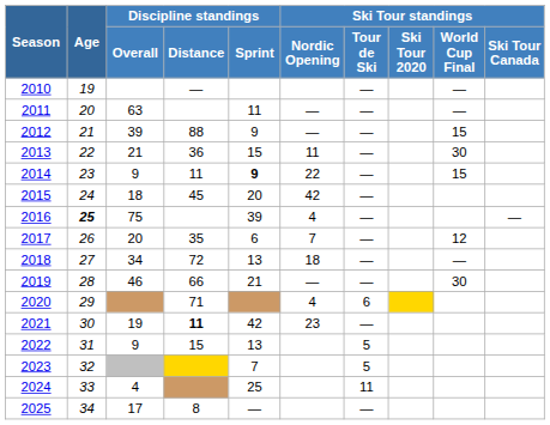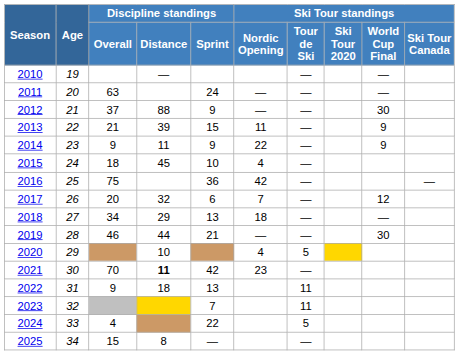 <table class="wikitable" style="font-size:95%; text-align:center; border:grey solid 1px; border-collapse:collapse; background:#ffffff;">
 <tr>
 <th style="background-color:#369; color:white; width:60px;" rowspan="2"> Season </th>
 <th style="background-color:#369; color:white; width:40px;" rowspan="2"> Age </th>
 <th style="background-color:#4180be; color:white;" colspan="3">Discipline standings</th>
 <th style="background-color:#4180be; color:white;" colspan="5">Ski Tour standings</th>
 </tr>
 <tr>
 <th style="background-color:#4180be; color:white; width:75px;">Overall</th>
 <th style="background-color:#4180be; color:white; width:75px;">Distance</th>
 <th style="background-color:#4180be; color:white; width:75px;">Sprint</th>
 <th style="background-color:#4180be; color:white; width:75px;">Nordic<br>Opening</th>
 <th style="background-color:#4180be; color:white; width:75px;">Tour de<br>Ski</th>
 <th style="background-color:#4180be; color:white; width:75px;">Ski Tour<br>2020</th>
 <th style="background-color:#4180be; color:white; width:75px;">World Cup<br>Final</th>
 <th style="background-color:#4180be; color:white; width:75px;">Ski Tour<br>Canada</th>
 </tr>
 <tr>
 <td><a href='#'>2010</a></td>
 <td><em>19</em></td>
 <td></td>
 <td>—</td>
 <td></td>
 <td></td>
 <td>—</td>
 <td></td>
 <td>—</td>
 <td></td>
 </tr>
 <tr>
 <td><a href='#'>2011</a></td>
 <td><em>20</em></td>
 <td>63</td>
 <td></td>
-<td>11</td>
+<td>24</td>
 <td>—</td>
 <td>—</td>
 <td></td>
 <td>—</td>
 <td></td>
 </tr>
 <tr>
 <td><a href='#'>2012</a></td>
 <td><em>21</em></td>
-<td>39</td>
+<td>37</td>
 <td>88</td>
 <td>9</td>
 <td>—</td>
 <td>—</td>
 <td></td>
-<td>15</td>
+<td —>30</td>
 <td></td>
 </tr>
 <tr>
 <td><a href='#'>2013</a></td>
 <td><em>22</em></td>
 <td>21</td>
-<td>36</td>
+<td>39</td>
 <td>15</td>
 <td>11</td>
 <td>—</td>
 <td></td>
-<td>30</td>
+<td>9</td>
 <td></td>
 </tr>
 <tr>
 <td><a href='#'>2014</a></td>
 <td><em>23</em></td>
 <td>9</td>
 <td>11</td>
-<td><strong>9</strong></td>
+<td>9</td>
 <td>22</td>
 <td>—</td>
 <td></td>
-<td>15</td>
+<td>9</td>
 <td></td>
 </tr>
 <tr>
 <td><a href='#'>2015</a></td>
 <td><em>24</em></td>
 <td>18</td>
 <td>45</td>
-<td>20</td>
-<td>42</td>
+<td>10</td>
+<td>4</td>
 <td>—</td>
 <td></td>
 <td></td>
 <td></td>
 </tr>
 <tr>
 <td><a href='#'>2016</a></td>
-<td><strong><em>25</em></strong></td>
+<td><em>25</em></td>
 <td>75</td>
 <td></td>
-<td>39</td>
-<td>4</td>
+<td>36</td>
+<td>42</td>
 <td>—</td>
 <td></td>
 <td></td>
 <td>—</td>
 </tr>
 <tr>
 <td><a href='#'>2017</a></td>
 <td><em>26</em></td>
 <td>20</td>
-<td>35</td>
+<td>32</td>
 <td>6</td>
 <td>7</td>
 <td>—</td>
 <td></td>
 <td>12</td>
 <td></td>
 </tr>
 <tr>
 <td><a href='#'>2018</a></td>
 <td><em>27</em></td>
 <td>34</td>
-<td>72</td>
+<td>29</td>
 <td>13</td>
 <td>18</td>
 <td>—</td>
 <td></td>
 <td>—</td>
 <td></td>
 </tr>
 <tr>
 <td><a href='#'>2019</a></td>
 <td><em>28</em></td>
 <td>46</td>
-<td>66</td>
+<td>44</td>
 <td>21</td>
 <td>—</td>
 <td>—</td>
 <td></td>
 <td>30</td>
 <td></td>
 </tr>
 <tr>
 <td><a href='#'>2020</a></td>
 <td><em>29</em></td>
 <td style="background:#c96;"></td>
-<td>71</td>
+<td>10</td>
 <td style="background:#c96;"></td>
 <td>4</td>
-<td>6</td>
+<td>5</td>
 <td style="background:gold;"></td>
 <td></td>
 <td></td>
 </tr>
 <tr>
 <td><a href='#'>2021</a></td>
 <td><em>30</em></td>
-<td>19</td>
+<td>70</td>
 <td><strong>11</strong></td>
 <td>42</td>
 <td>23</td>
 <td>—</td>
 <td></td>
 <td></td>
 <td></td>
 </tr>
 <tr>
 <td><a href='#'>2022</a></td>
 <td><em>31</em></td>
 <td>9</td>
-<td>15</td>
+<td>18</td>
 <td>13</td>
 <td></td>
-<td>5</td>
+<td>11</td>
 <td></td>
 <td></td>
 <td></td>
 </tr>
 <tr>
 <td><a href='#'>2023</a></td>
 <td><em>32</em></td>
 <td style="background:silver;"></td>
 <td style="background:gold;"></td>
 <td>7</td>
 <td></td>
-<td>5</td>
+<td>11</td>
 <td></td>
 <td></td>
 <td></td>
 </tr>
 <tr>
 <td><a href='#'>2024</a></td>
 <td><em>33</em></td>
 <td>4</td>
 <td style="background:#c96;"></td>
-<td>25</td>
+<td>22</td>
 <td></td>
-<td>11</td>
+<td>5</td>
 <td></td>
 <td></td>
 <td></td>
 </tr>
 <tr>
 <td><a href='#'>2025</a></td>
 <td><em>34</em></td>
-<td>17</td>
+<td>15</td>
 <td>8</td>
 <td>—</td>
 <td></td>
 <td>—</td>
 <td></td>
 <td></td>
 <td></td>
 </tr>
 </table>
